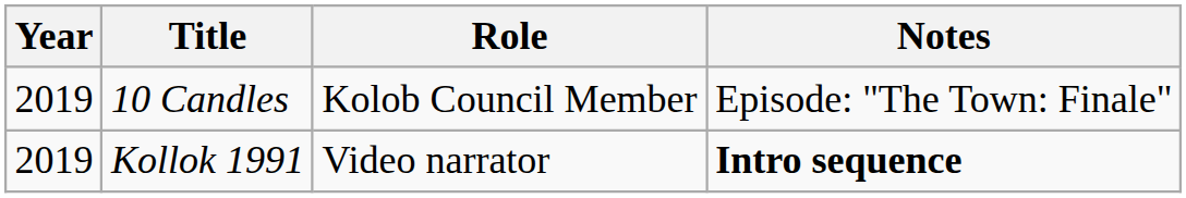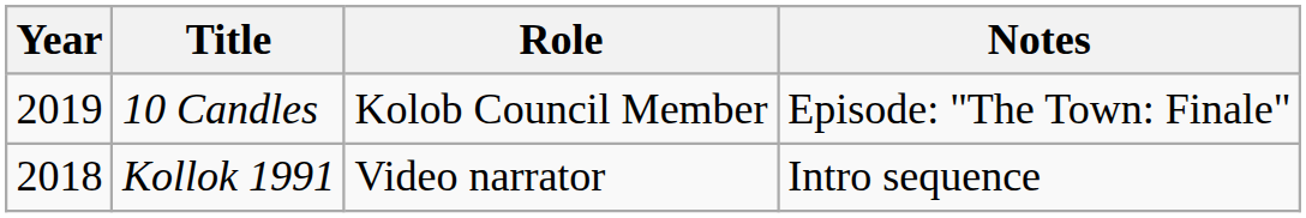 <table class="wikitable sortable">
 <tr>
 <th>Year</th>
 <th>Title</th>
 <th>Role</th>
 <th class="unsortable">Notes</th>
 </tr>
 <tr>
 <td>2019</td>
 <td><em>10 Candles</em></td>
 <td>Kolob Council Member</td>
 <td>Episode: "The Town: Finale"</td>
 </tr>
 <tr>
-<td>2019</td>
+<td>2018</td>
 <td><em>Kollok 1991</em></td>
 <td>Video narrator</td>
-<td><strong>Intro sequence</strong></td>
+<td>Intro sequence</td>
 </tr>
 </table>
